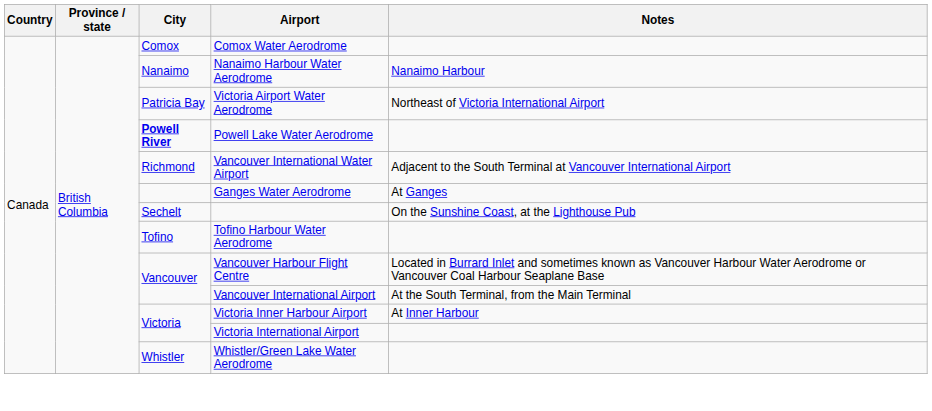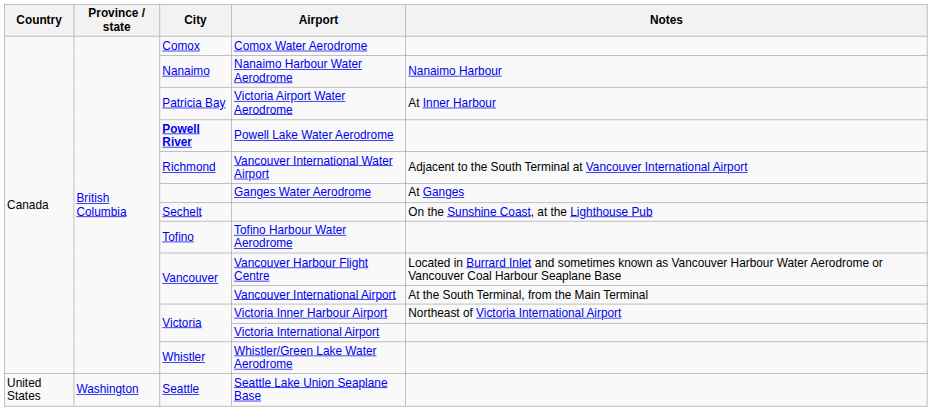 <table class="wikitable sortable">
 <tr>
 <th>Country</th>
 <th>Province / state</th>
 <th>City</th>
 <th>Airport</th>
 <th>Notes</th>
 </tr>
 <tr>
 <td rowspan="13">Canada</td>
 <td rowspan="13"><a href='#'>British Columbia</a></td>
 <td><a href='#'>Comox</a></td>
 <td><a href='#'>Comox Water Aerodrome</a></td>
 <td></td>
 </tr>
 <tr>
 <td><a href='#'>Nanaimo</a></td>
 <td><a href='#'>Nanaimo Harbour Water Aerodrome</a></td>
 <td><a href='#'>Nanaimo Harbour</a></td>
 </tr>
 <tr>
 <td><a href='#'>Patricia Bay</a></td>
 <td><a href='#'>Victoria Airport Water Aerodrome</a></td>
-<td>Northeast of <a href='#'>Victoria International Airport</a></td>
+<td>At <a href='#'>Inner Harbour</a></td>
 </tr>
 <tr>
 <td><strong><a href='#'>Powell River</a></strong></td>
 <td><a href='#'>Powell Lake Water Aerodrome</a></td>
 <td></td>
 </tr>
 <tr>
 <td><a href='#'>Richmond</a></td>
 <td><a href='#'>Vancouver International Water Airport</a></td>
 <td>Adjacent to the South Terminal at <a href='#'>Vancouver International Airport</a></td>
 </tr>
 <tr>
 <td></td>
 <td><a href='#'>Ganges Water Aerodrome</a></td>
 <td>At <a href='#'>Ganges</a></td>
 </tr>
 <tr>
 <td><a href='#'>Sechelt</a></td>
 <td></td>
 <td>On the <a href='#'>Sunshine Coast</a>, at the <a href='#'>Lighthouse Pub</a></td>
 </tr>
 <tr>
 <td><a href='#'>Tofino</a></td>
 <td><a href='#'>Tofino Harbour Water Aerodrome</a></td>
 <td></td>
 </tr>
 <tr>
 <td rowspan="2"><a href='#'>Vancouver</a></td>
 <td><a href='#'>Vancouver Harbour Flight Centre</a></td>
 <td>Located in <a href='#'>Burrard Inlet</a> and sometimes known as Vancouver Harbour Water Aerodrome or Vancouver Coal Harbour Seaplane Base</td>
 </tr>
 <tr>
 <td><a href='#'>Vancouver International Airport</a></td>
 <td>At the South Terminal,  from the Main Terminal</td>
 </tr>
 <tr>
 <td rowspan="2"><a href='#'>Victoria</a></td>
 <td><a href='#'>Victoria Inner Harbour Airport</a></td>
-<td>At <a href='#'>Inner Harbour</a></td>
+<td>Northeast of <a href='#'>Victoria International Airport</a></td>
 </tr>
 <tr>
 <td><a href='#'>Victoria International Airport</a></td>
 <td></td>
 </tr>
 <tr>
 <td><a href='#'>Whistler</a></td>
 <td><a href='#'>Whistler/Green Lake Water Aerodrome</a></td>
 <td></td>
 </tr>
+<tr>
+<td>United States</td>
+<td><a href='#'>Washington</a></td>
+<td><a href='#'>Seattle</a></td>
+<td><a href='#'>Seattle Lake Union Seaplane Base</a></td>
+<td></td>
+</tr>
 </table>
